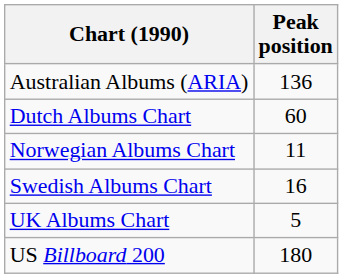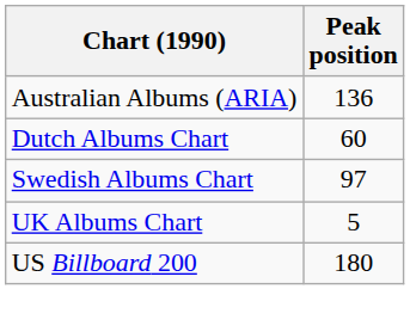 <table class="wikitable sortable">
 <tr>
 <th>Chart (1990)</th>
 <th>Peak<br>position</th>
 </tr>
 <tr>
 <td align="left">Australian Albums (<a href='#'>ARIA</a>)</td>
 <td style="text-align:center;">136</td>
 </tr>
 <tr>
 <td align="left"><a href='#'>Dutch Albums Chart</a></td>
 <td style="text-align:center;">60</td>
 </tr>
 <tr>
-<td align="left"><a href='#'>Norwegian Albums Chart</a></td>
-<td style="text-align:center;">11</td>
-</tr>
-<tr>
 <td align="left"><a href='#'>Swedish Albums Chart</a></td>
-<td style="text-align:center;">16</td>
+<td style="text-align:center;">97</td>
 </tr>
 <tr>
 <td align="left"><a href='#'>UK Albums Chart</a></td>
 <td style="text-align:center;">5</td>
 </tr>
 <tr>
 <td align="left">US <a href='#'><em>Billboard</em> 200</a></td>
 <td style="text-align:center;">180</td>
 </tr>
 </table>
